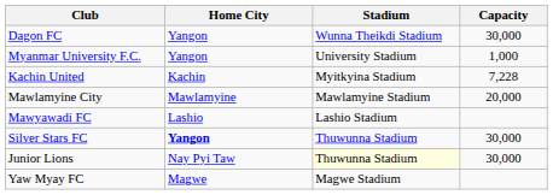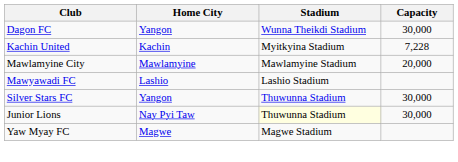 <table class="wikitable">
 <tr>
 <th style="width:190px;">Club</th>
 <th style="width:175px;">Home City</th>
 <th style="width:175px;">Stadium</th>
 <th style="width:100px;">Capacity</th>
 </tr>
 <tr style="vertical-align:top;">
 <td><a href='#'>Dagon FC</a></td>
 <td><a href='#'>Yangon</a></td>
 <td><a href='#'>Wunna Theikdi Stadium</a></td>
 <td align="center">30,000</td>
-</tr>
-<tr style="vertical-align:top;">
-<td><a href='#'>Myanmar University F.C.</a></td>
-<td><a href='#'>Yangon</a></td>
-<td>University Stadium</td>
-<td align="center">1,000</td>
 </tr>
 <tr style="vertical-align:top;">
 <td><a href='#'>Kachin United</a></td>
 <td><a href='#'>Kachin</a></td>
 <td>Myitkyina Stadium</td>
 <td align="center">7,228</td>
 </tr>
 <tr style="vertical-align:top;">
 <td>Mawlamyine City</td>
 <td><a href='#'>Mawlamyine</a></td>
 <td>Mawlamyine Stadium</td>
 <td align="center">20,000</td>
 </tr>
 <tr style="vertical-align:top;">
 <td><a href='#'>Mawyawadi FC</a></td>
 <td><a href='#'>Lashio</a></td>
 <td>Lashio Stadium</td>
 <td align="center"></td>
 </tr>
 <tr style="vertical-align:top;">
 <td><a href='#'>Silver Stars FC</a></td>
-<td><strong><a href='#'>Yangon</a></strong></td>
+<td><a href='#'>Yangon</a></td>
 <td><a href='#'>Thuwunna Stadium</a></td>
 <td align="center">30,000</td>
 </tr>
 <tr style="vertical-align:top;">
 <td>Junior Lions</td>
 <td><a href='#'>Nay Pyi Taw</a></td>
 <td style="background: lightyellow;">Thuwunna Stadium</td>
 <td align="center">30,000</td>
 </tr>
 <tr style="vertical-align:top;">
 <td>Yaw Myay FC</td>
 <td><a href='#'>Magwe</a></td>
 <td>Magwe Stadium</td>
 <td align="center"></td>
 </tr>
 </table>
